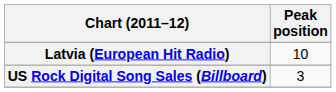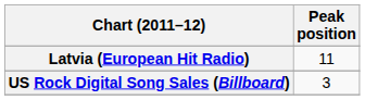 <table class="wikitable sortable plainrowheaders" style="text-align:center">
 <tr>
 <th scope="col">Chart (2011–12)</th>
 <th scope="col">Peak<br> position</th>
 </tr>
 <tr>
 </tr>
 <tr>
 </tr>
 <tr>
 </tr>
 <tr>
 </tr>
 <tr>
 </tr>
 <tr>
 <th scope="row">Latvia (<a href='#'>European Hit Radio</a>)</th>
-<td>10</td>
+<td>11</td>
 </tr>
 <tr>
 </tr>
 <tr>
 </tr>
 <tr>
 </tr>
 <tr>
 </tr>
 <tr>
 </tr>
 <tr>
 </tr>
 <tr>
 </tr>
 <tr>
 </tr>
 <tr>
 </tr>
 <tr>
 <th scope="row">US <a href='#'>Rock Digital Song Sales</a> (<a href='#'><em>Billboard</em></a>)</th>
 <td>3</td>
 </tr>
 <tr>
 </tr>
 </table>
